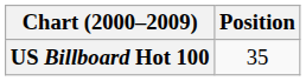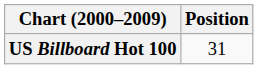 <table class="wikitable plainrowheaders">
 <tr>
 <th>Chart (2000–2009)</th>
 <th>Position</th>
 </tr>
 <tr>
 <th scope="row">US <em>Billboard</em> Hot 100</th>
-<td align="center">35</td>
+<td align="center">31</td>
 </tr>
 </table>
